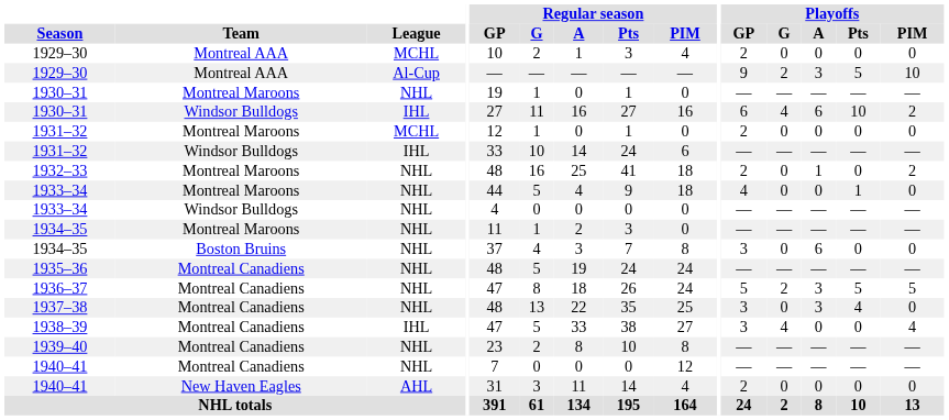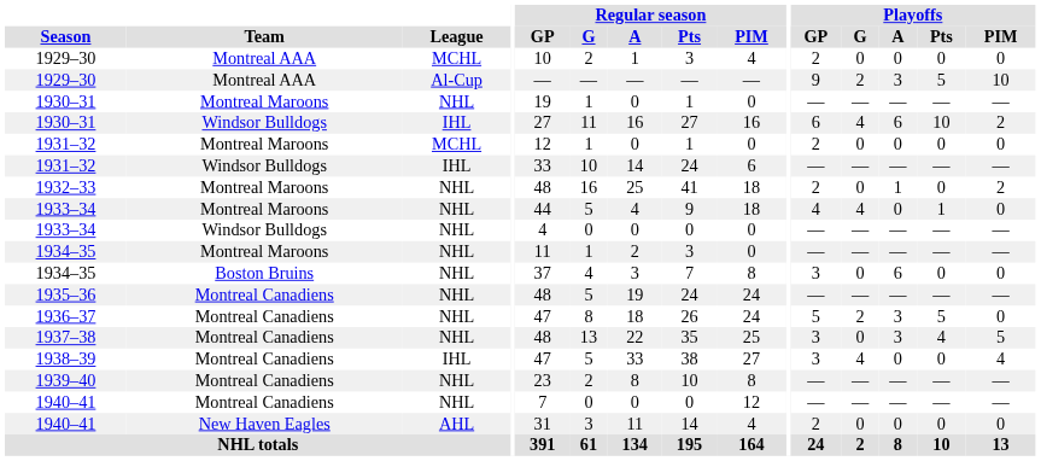 <table border="0" cellpadding="1" cellspacing="0" style="text-align:center; width:60em">
 <tr bgcolor="#e0e0e0">
 <th colspan="3" bgcolor="#ffffff"></th>
 <th rowspan="100" bgcolor="#ffffff"></th>
 <th colspan="5"><a href='#'>Regular season</a></th>
 <th rowspan="100" bgcolor="#ffffff"></th>
 <th colspan="5"><a href='#'>Playoffs</a></th>
 </tr>
 <tr bgcolor="#e0e0e0">
 <th><a href='#'>Season</a></th>
 <th>Team</th>
 <th>League</th>
 <th>GP</th>
 <th><a href='#'>G</a></th>
 <th><a href='#'>A</a></th>
 <th><a href='#'>Pts</a></th>
 <th><a href='#'>PIM</a></th>
 <th>GP</th>
 <th>G</th>
 <th>A</th>
 <th>Pts</th>
 <th>PIM</th>
 </tr>
 <tr>
 <td>1929–30</td>
 <td><a href='#'>Montreal AAA</a></td>
 <td><a href='#'>MCHL</a></td>
 <td>10</td>
 <td>2</td>
 <td>1</td>
 <td>3</td>
 <td>4</td>
 <td>2</td>
 <td>0</td>
 <td>0</td>
 <td>0</td>
 <td>0</td>
 </tr>
 <tr bgcolor="#f0f0f0">
 <td><a href='#'>1929–30</a></td>
 <td>Montreal AAA</td>
 <td><a href='#'>Al-Cup</a></td>
 <td>—</td>
 <td>—</td>
 <td>—</td>
 <td>—</td>
 <td>—</td>
 <td>9</td>
 <td>2</td>
 <td>3</td>
 <td>5</td>
 <td>10</td>
 </tr>
 <tr>
 <td><a href='#'>1930–31</a></td>
 <td><a href='#'>Montreal Maroons</a></td>
 <td><a href='#'>NHL</a></td>
 <td>19</td>
 <td>1</td>
 <td>0</td>
 <td>1</td>
 <td>0</td>
 <td>—</td>
 <td>—</td>
 <td>—</td>
 <td>—</td>
 <td>—</td>
 </tr>
 <tr bgcolor="#f0f0f0">
 <td><a href='#'>1930–31</a></td>
 <td><a href='#'>Windsor Bulldogs</a></td>
 <td><a href='#'>IHL</a></td>
 <td>27</td>
 <td>11</td>
 <td>16</td>
 <td>27</td>
 <td>16</td>
 <td>6</td>
 <td>4</td>
 <td>6</td>
 <td>10</td>
 <td>2</td>
 </tr>
 <tr>
 <td><a href='#'>1931–32</a></td>
 <td>Montreal Maroons</td>
 <td><a href='#'>MCHL</a></td>
 <td>12</td>
 <td>1</td>
 <td>0</td>
 <td>1</td>
 <td>0</td>
 <td>2</td>
 <td>0</td>
 <td>0</td>
 <td>0</td>
 <td>0</td>
 </tr>
 <tr bgcolor="#f0f0f0">
 <td><a href='#'>1931–32</a></td>
 <td>Windsor Bulldogs</td>
 <td>IHL</td>
 <td>33</td>
 <td>10</td>
 <td>14</td>
 <td>24</td>
 <td>6</td>
 <td>—</td>
 <td>—</td>
 <td>—</td>
 <td>—</td>
 <td>—</td>
 </tr>
 <tr>
 <td><a href='#'>1932–33</a></td>
 <td>Montreal Maroons</td>
 <td>NHL</td>
 <td>48</td>
 <td>16</td>
 <td>25</td>
 <td>41</td>
 <td>18</td>
 <td>2</td>
 <td>0</td>
 <td>1</td>
 <td>0</td>
 <td>2</td>
 </tr>
 <tr bgcolor="#f0f0f0">
 <td><a href='#'>1933–34</a></td>
 <td>Montreal Maroons</td>
 <td>NHL</td>
 <td>44</td>
 <td>5</td>
 <td>4</td>
 <td>9</td>
 <td>18</td>
 <td>4</td>
-<td>0</td>
+<td>4</td>
 <td>0</td>
 <td>1</td>
 <td>0</td>
 </tr>
 <tr>
 <td><a href='#'>1933–34</a></td>
 <td>Windsor Bulldogs</td>
 <td>NHL</td>
 <td>4</td>
 <td>0</td>
 <td>0</td>
 <td>0</td>
 <td>0</td>
 <td>—</td>
 <td>—</td>
 <td>—</td>
 <td>—</td>
 <td>—</td>
 </tr>
 <tr bgcolor="#f0f0f0">
 <td><a href='#'>1934–35</a></td>
 <td>Montreal Maroons</td>
 <td>NHL</td>
 <td>11</td>
 <td>1</td>
 <td>2</td>
 <td>3</td>
 <td>0</td>
 <td>—</td>
 <td>—</td>
 <td>—</td>
 <td>—</td>
 <td>—</td>
 </tr>
 <tr>
 <td>1934–35</td>
 <td><a href='#'>Boston Bruins</a></td>
 <td>NHL</td>
 <td>37</td>
 <td>4</td>
 <td>3</td>
 <td>7</td>
 <td>8</td>
 <td>3</td>
 <td>0</td>
 <td>6</td>
 <td>0</td>
 <td>0</td>
 </tr>
 <tr bgcolor="#f0f0f0">
 <td><a href='#'>1935–36</a></td>
 <td><a href='#'>Montreal Canadiens</a></td>
 <td>NHL</td>
 <td>48</td>
 <td>5</td>
 <td>19</td>
 <td>24</td>
 <td>24</td>
 <td>—</td>
 <td>—</td>
 <td>—</td>
 <td>—</td>
 <td>—</td>
 </tr>
 <tr>
 <td><a href='#'>1936–37</a></td>
 <td>Montreal Canadiens</td>
 <td>NHL</td>
 <td>47</td>
 <td>8</td>
 <td>18</td>
 <td>26</td>
 <td>24</td>
 <td>5</td>
 <td>2</td>
 <td>3</td>
 <td>5</td>
-<td>5</td>
+<td>0</td>
 </tr>
 <tr bgcolor="#f0f0f0">
 <td><a href='#'>1937–38</a></td>
 <td>Montreal Canadiens</td>
 <td>NHL</td>
 <td>48</td>
 <td>13</td>
 <td>22</td>
 <td>35</td>
 <td>25</td>
 <td>3</td>
 <td>0</td>
 <td>3</td>
 <td>4</td>
-<td>0</td>
+<td>5</td>
 </tr>
 <tr>
 <td><a href='#'>1938–39</a></td>
 <td>Montreal Canadiens</td>
 <td>IHL</td>
 <td>47</td>
 <td>5</td>
 <td>33</td>
 <td>38</td>
 <td>27</td>
 <td>3</td>
 <td>4</td>
 <td>0</td>
 <td>0</td>
 <td>4</td>
 </tr>
 <tr bgcolor="#f0f0f0">
 <td><a href='#'>1939–40</a></td>
 <td>Montreal Canadiens</td>
 <td>NHL</td>
 <td>23</td>
 <td>2</td>
 <td>8</td>
 <td>10</td>
 <td>8</td>
 <td>—</td>
 <td>—</td>
 <td>—</td>
 <td>—</td>
 <td>—</td>
 </tr>
 <tr>
 <td><a href='#'>1940–41</a></td>
 <td>Montreal Canadiens</td>
 <td>NHL</td>
 <td>7</td>
 <td>0</td>
 <td>0</td>
 <td>0</td>
 <td>12</td>
 <td>—</td>
 <td>—</td>
 <td>—</td>
 <td>—</td>
 <td>—</td>
 </tr>
 <tr bgcolor="#f0f0f0">
 <td><a href='#'>1940–41</a></td>
 <td><a href='#'>New Haven Eagles</a></td>
 <td><a href='#'>AHL</a></td>
 <td>31</td>
 <td>3</td>
 <td>11</td>
 <td>14</td>
 <td>4</td>
 <td>2</td>
 <td>0</td>
 <td>0</td>
 <td>0</td>
 <td>0</td>
 </tr>
 <tr bgcolor="#e0e0e0">
 <th colspan="3">NHL totals</th>
 <th>391</th>
 <th>61</th>
 <th>134</th>
 <th>195</th>
 <th>164</th>
 <th>24</th>
 <th>2</th>
 <th>8</th>
 <th>10</th>
 <th>13</th>
 </tr>
 </table>
